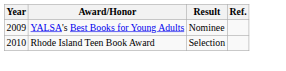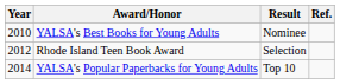 <table class="wikitable sortable">
 <tr>
 <th>Year</th>
 <th>Award/Honor</th>
 <th>Result</th>
 <th>Ref.</th>
 </tr>
 <tr>
-<td>2009</td>
+<td>2010</td>
 <td><a href='#'>YALSA</a>'s <a href='#'>Best Books for Young Adults</a></td>
 <td>Nominee</td>
 <td></td>
 </tr>
 <tr>
-<td>2010</td>
+<td>2012</td>
 <td>Rhode Island Teen Book Award</td>
 <td>Selection</td>
 <td></td>
 </tr>
+<tr>
+<td>2014</td>
+<td><a href='#'>YALSA</a>'s <a href='#'>Popular Paperbacks for Young Adults</a></td>
+<td>Top 10</td>
+<td></td>
+</tr>
 </table>
